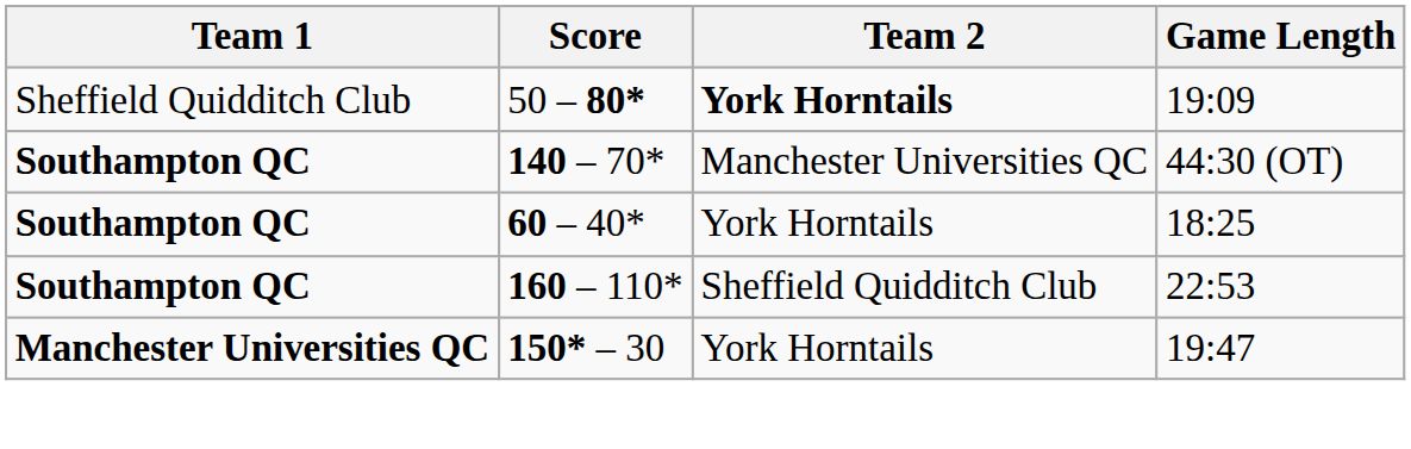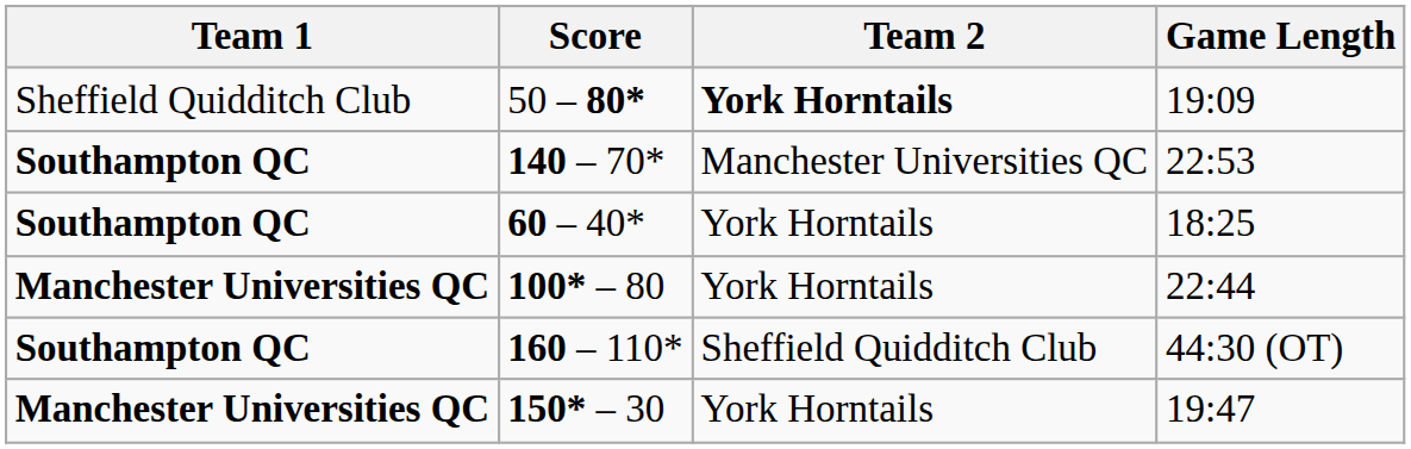 <table class="wikitable">
 <tr>
 <th>Team 1</th>
 <th>Score</th>
 <th>Team 2</th>
 <th>Game Length</th>
 </tr>
 <tr>
 <td>Sheffield Quidditch Club</td>
 <td>50 – <strong>80*</strong></td>
 <td><strong>York Horntails</strong></td>
 <td>19:09</td>
 </tr>
 <tr>
 <td><strong>Southampton QC</strong></td>
 <td><strong>140</strong> – 70*</td>
 <td>Manchester Universities QC</td>
-<td>44:30 (OT)</td>
+<td>22:53</td>
 </tr>
 <tr>
 <td><strong>Southampton QC</strong></td>
 <td><strong>60</strong> – 40*</td>
 <td>York Horntails</td>
 <td>18:25</td>
 </tr>
 <tr>
+<td><strong>Manchester Universities QC</strong></td>
+<td><strong>100*</strong> – 80</td>
+<td>York Horntails</td>
+<td>22:44</td>
+</tr>
+<tr>
 <td><strong>Southampton QC</strong></td>
 <td><strong>160</strong> – 110*</td>
 <td>Sheffield Quidditch Club</td>
-<td>22:53</td>
+<td>44:30 (OT)</td>
 </tr>
 <tr>
 <td><strong>Manchester Universities QC</strong></td>
 <td><strong>150*</strong> – 30</td>
 <td>York Horntails</td>
 <td>19:47</td>
 </tr>
 </table>
